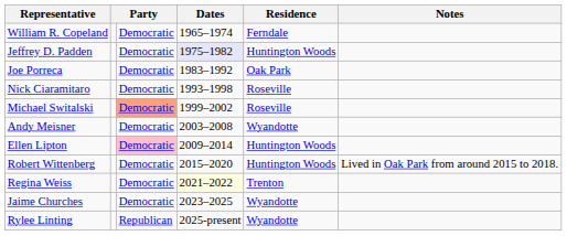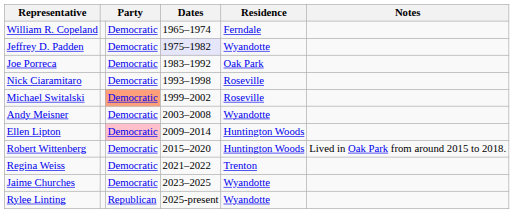 <table class=wikitable>
 <tr valign=bottom>
 <th>Representative</th>
 <th colspan="2">Party</th>
 <th>Dates</th>
 <th>Residence</th>
 <th>Notes</th>
 </tr>
 <tr>
 <td><a href='#'>William R. Copeland</a></td>
 <td bgcolor=></td>
 <td><a href='#'>Democratic</a></td>
 <td>1965–1974</td>
 <td><a href='#'>Ferndale</a></td>
 <td></td>
 </tr>
 <tr>
 <td><a href='#'>Jeffrey D. Padden</a></td>
 <td bgcolor=></td>
 <td><a href='#'>Democratic</a></td>
 <td style="background: lavender;">1975–1982</td>
-<td><a href='#'>Huntington Woods</a></td>
+<td><a href='#'>Wyandotte</a></td>
 <td></td>
 </tr>
 <tr>
 <td><a href='#'>Joe Porreca</a></td>
 <td bgcolor=></td>
 <td><a href='#'>Democratic</a></td>
 <td>1983–1992</td>
 <td><a href='#'>Oak Park</a></td>
 <td></td>
 </tr>
 <tr>
 <td><a href='#'>Nick Ciaramitaro</a></td>
 <td bgcolor=></td>
 <td><a href='#'>Democratic</a></td>
 <td>1993–1998</td>
 <td><a href='#'>Roseville</a></td>
 <td></td>
 </tr>
 <tr>
 <td><a href='#'>Michael Switalski</a></td>
 <td bgcolor=></td>
 <td style="background: lightsalmon;"><a href='#'>Democratic</a></td>
 <td>1999–2002</td>
 <td><a href='#'>Roseville</a></td>
 <td></td>
 </tr>
 <tr>
 <td><a href='#'>Andy Meisner</a></td>
 <td bgcolor=></td>
 <td><a href='#'>Democratic</a></td>
 <td>2003–2008</td>
 <td><a href='#'>Wyandotte</a></td>
 <td></td>
 </tr>
 <tr>
 <td><a href='#'>Ellen Lipton</a></td>
 <td bgcolor=></td>
 <td style="background: pink;"><a href='#'>Democratic</a></td>
 <td>2009–2014</td>
 <td><a href='#'>Huntington Woods</a></td>
 <td></td>
 </tr>
 <tr>
 <td><a href='#'>Robert Wittenberg</a></td>
 <td bgcolor=></td>
 <td><a href='#'>Democratic</a></td>
 <td>2015–2020</td>
 <td><a href='#'>Huntington Woods</a></td>
 <td>Lived in <a href='#'>Oak Park</a> from around 2015 to 2018.</td>
 </tr>
 <tr>
 <td><a href='#'>Regina Weiss</a></td>
 <td bgcolor=></td>
 <td><a href='#'>Democratic</a></td>
-<td style="background: lightyellow;">2021–2022</td>
+<td>2021–2022</td>
 <td><a href='#'>Trenton</a></td>
 <td></td>
 </tr>
 <tr>
 <td><a href='#'>Jaime Churches</a></td>
 <td bgcolor=></td>
 <td><a href='#'>Democratic</a></td>
 <td>2023–2025</td>
 <td><a href='#'>Wyandotte</a></td>
 <td></td>
 </tr>
 <tr>
 <td><a href='#'>Rylee Linting</a></td>
 <td bgcolor=></td>
 <td><a href='#'>Republican</a></td>
 <td>2025-present</td>
 <td><a href='#'>Wyandotte</a></td>
 <td></td>
 </tr>
 </table>
